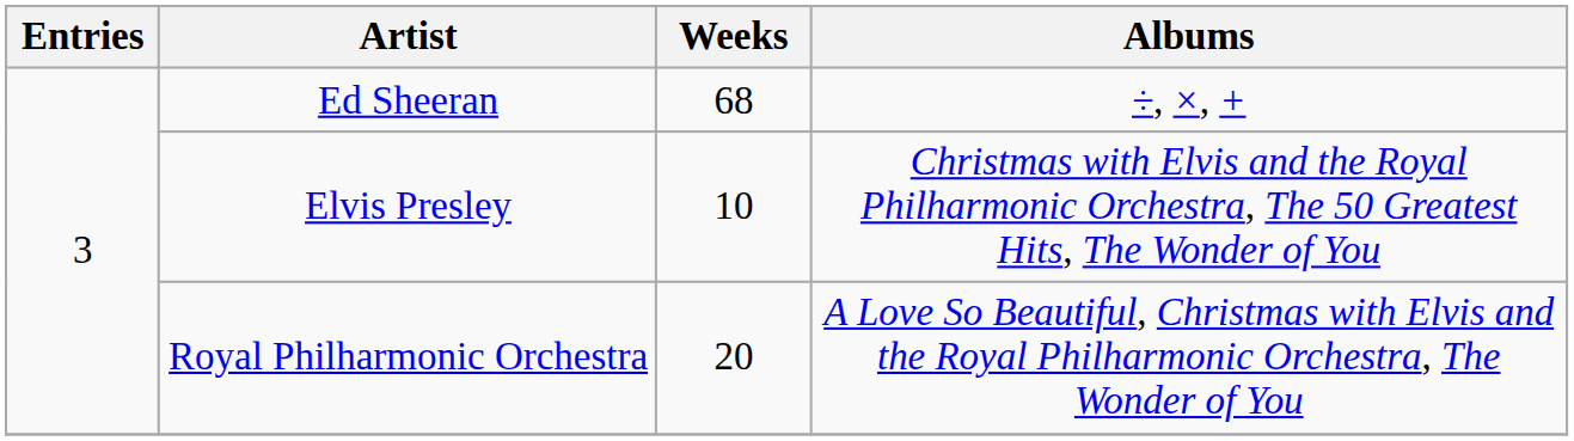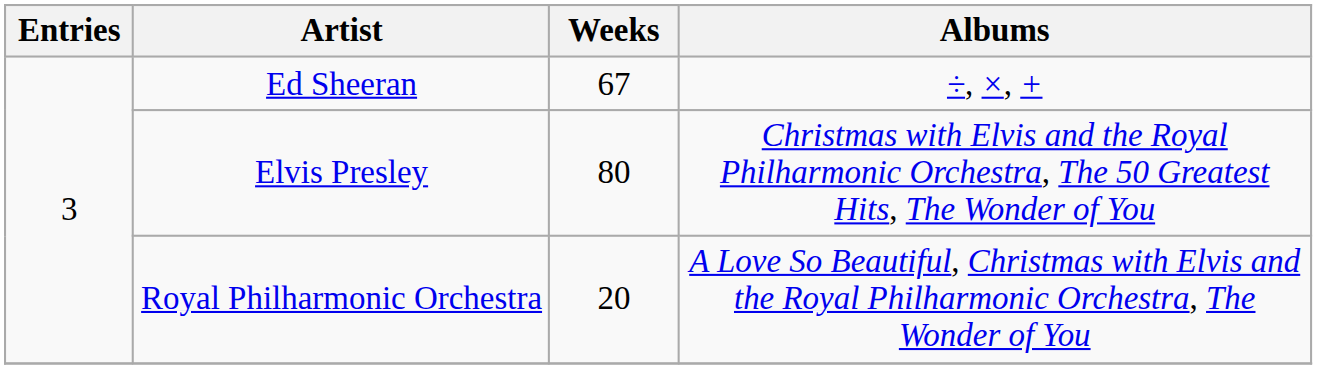 <table class="wikitable sortable" style="text-align: center;">
 <tr>
 <th scope="col" style="width:55px;" data-sort-type="number">Entries</th>
 <th scope="col" style="text-align:center;">Artist</th>
 <th scope="col" style="width:55px;" data-sort-type="number">Weeks</th>
 <th scope="col" style="width:300px;">Albums</th>
 </tr>
 <tr>
 <td rowspan="3">3</td>
 <td><a href='#'>Ed Sheeran</a></td>
-<td>68</td>
+<td>67</td>
 <td><em><a href='#'>÷</a></em>, <em><a href='#'>×</a></em>, <em><a href='#'>+</a></em></td>
 </tr>
 <tr>
 <td><a href='#'>Elvis Presley</a></td>
-<td>10</td>
+<td>80</td>
 <td><em><a href='#'>Christmas with Elvis and the Royal Philharmonic Orchestra</a></em>, <em><a href='#'>The 50 Greatest Hits</a></em>, <em><a href='#'>The Wonder of You</a></em></td>
 </tr>
 <tr>
 <td><a href='#'>Royal Philharmonic Orchestra</a></td>
 <td>20</td>
 <td><em><a href='#'>A Love So Beautiful</a></em>, <em><a href='#'>Christmas with Elvis and the Royal Philharmonic Orchestra</a></em>, <em><a href='#'>The Wonder of You</a></em></td>
 </tr>
 <tr>
 </tr>
 </table>
